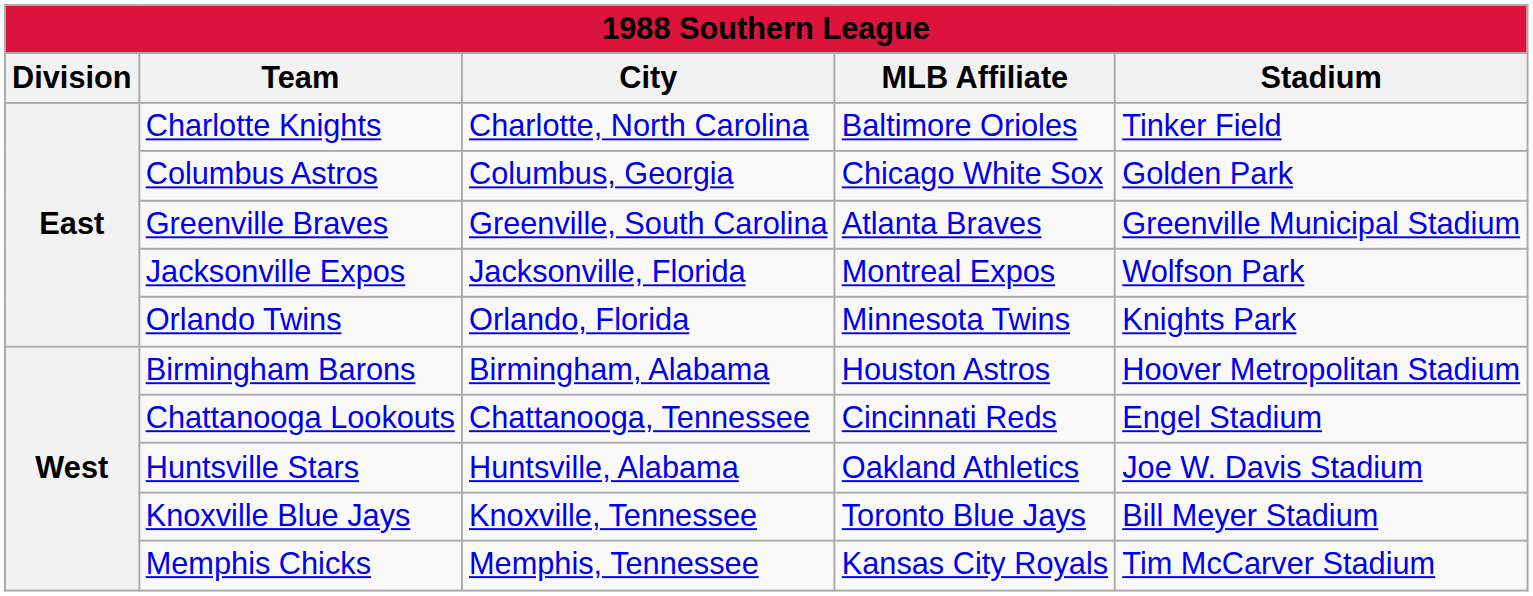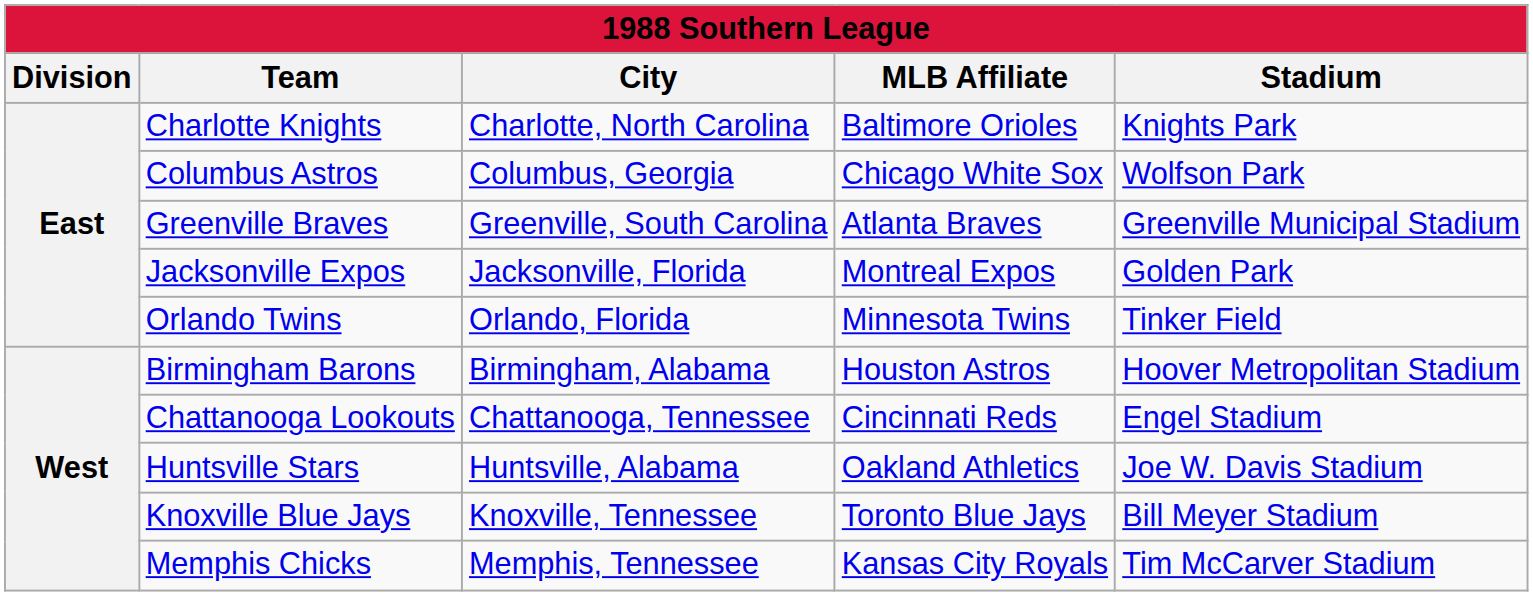 <table class="wikitable" style="width:auto">
 <tr>
 <td bgcolor="#DC143C" align="center" colspan="7"><strong><span>1988 Southern League</span></strong></td>
 </tr>
 <tr>
 <th>Division</th>
 <th>Team</th>
 <th>City</th>
 <th>MLB Affiliate</th>
 <th>Stadium</th>
 </tr>
 <tr>
 <th rowspan="5">East</th>
 <td><a href='#'>Charlotte Knights</a></td>
 <td><a href='#'>Charlotte, North Carolina</a></td>
 <td><a href='#'>Baltimore Orioles</a></td>
-<td><a href='#'>Tinker Field</a></td>
+<td><a href='#'>Knights Park</a></td>
 </tr>
 <tr>
 <td><a href='#'>Columbus Astros</a></td>
 <td><a href='#'>Columbus, Georgia</a></td>
 <td><a href='#'>Chicago White Sox</a></td>
-<td><a href='#'>Golden Park</a></td>
+<td><a href='#'>Wolfson Park</a></td>
 </tr>
 <tr>
 <td><a href='#'>Greenville Braves</a></td>
 <td><a href='#'>Greenville, South Carolina</a></td>
 <td><a href='#'>Atlanta Braves</a></td>
 <td><a href='#'>Greenville Municipal Stadium</a></td>
 </tr>
 <tr>
 <td><a href='#'>Jacksonville Expos</a></td>
 <td><a href='#'>Jacksonville, Florida</a></td>
 <td><a href='#'>Montreal Expos</a></td>
-<td><a href='#'>Wolfson Park</a></td>
+<td><a href='#'>Golden Park</a></td>
 </tr>
 <tr>
 <td><a href='#'>Orlando Twins</a></td>
 <td><a href='#'>Orlando, Florida</a></td>
 <td><a href='#'>Minnesota Twins</a></td>
-<td><a href='#'>Knights Park</a></td>
+<td><a href='#'>Tinker Field</a></td>
 </tr>
 <tr>
 <th rowspan="5">West</th>
 <td><a href='#'>Birmingham Barons</a></td>
 <td><a href='#'>Birmingham, Alabama</a></td>
 <td><a href='#'>Houston Astros</a></td>
 <td><a href='#'>Hoover Metropolitan Stadium</a></td>
 </tr>
 <tr>
 <td><a href='#'>Chattanooga Lookouts</a></td>
 <td><a href='#'>Chattanooga, Tennessee</a></td>
 <td><a href='#'>Cincinnati Reds</a></td>
 <td><a href='#'>Engel Stadium</a></td>
 </tr>
 <tr>
 <td><a href='#'>Huntsville Stars</a></td>
 <td><a href='#'>Huntsville, Alabama</a></td>
 <td><a href='#'>Oakland Athletics</a></td>
 <td><a href='#'>Joe W. Davis Stadium</a></td>
 </tr>
 <tr>
 <td><a href='#'>Knoxville Blue Jays</a></td>
 <td><a href='#'>Knoxville, Tennessee</a></td>
 <td><a href='#'>Toronto Blue Jays</a></td>
 <td><a href='#'>Bill Meyer Stadium</a></td>
 </tr>
 <tr>
 <td><a href='#'>Memphis Chicks</a></td>
 <td><a href='#'>Memphis, Tennessee</a></td>
 <td><a href='#'>Kansas City Royals</a></td>
 <td><a href='#'>Tim McCarver Stadium</a></td>
 </tr>
 </table>
